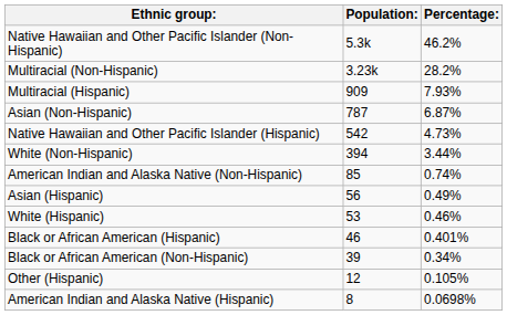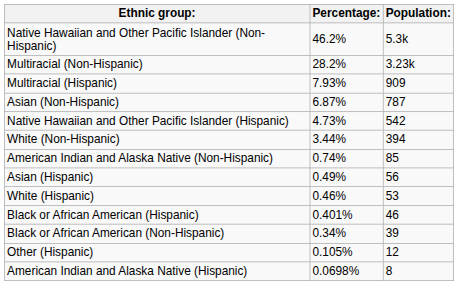 <table class="wikitable sortable">
 <tr>
 <th><strong>Ethnic group:</strong></th>
+<th>Percentage:</th>
 <th>Population:</th>
-<th>Percentage:</th>
 </tr>
 <tr>
 <td>Native Hawaiian and Other Pacific Islander (Non-Hispanic)</td>
+<td>46.2%</td>
 <td>5.3k</td>
-<td>46.2%</td>
 </tr>
 <tr>
 <td>Multiracial (Non-Hispanic)</td>
+<td>28.2%</td>
 <td>3.23k</td>
-<td>28.2%</td>
 </tr>
 <tr>
 <td>Multiracial (Hispanic)</td>
+<td>7.93%</td>
 <td>909</td>
-<td>7.93%</td>
 </tr>
 <tr>
 <td>Asian (Non-Hispanic)</td>
+<td>6.87%</td>
 <td>787</td>
-<td>6.87%</td>
 </tr>
 <tr>
 <td>Native Hawaiian and Other Pacific Islander (Hispanic)</td>
+<td>4.73%</td>
 <td>542</td>
-<td>4.73%</td>
 </tr>
 <tr>
 <td>White (Non-Hispanic)</td>
+<td>3.44%</td>
 <td>394</td>
-<td>3.44%</td>
 </tr>
 <tr>
 <td>American Indian and Alaska Native (Non-Hispanic)</td>
+<td>0.74%</td>
 <td>85</td>
-<td>0.74%</td>
 </tr>
 <tr>
 <td>Asian (Hispanic)</td>
+<td>0.49%</td>
 <td>56</td>
-<td>0.49%</td>
 </tr>
 <tr>
 <td>White (Hispanic)</td>
+<td>0.46%</td>
 <td>53</td>
-<td>0.46%</td>
 </tr>
 <tr>
 <td>Black or African American (Hispanic)</td>
+<td>0.401%</td>
 <td>46</td>
-<td>0.401%</td>
 </tr>
 <tr>
 <td>Black or African American (Non-Hispanic)</td>
+<td>0.34%</td>
 <td>39</td>
-<td>0.34%</td>
 </tr>
 <tr>
 <td>Other (Hispanic)</td>
+<td>0.105%</td>
 <td>12</td>
-<td>0.105%</td>
 </tr>
 <tr>
 <td>American Indian and Alaska Native (Hispanic)</td>
+<td>0.0698%</td>
 <td>8</td>
-<td>0.0698%</td>
 </tr>
 </table>
